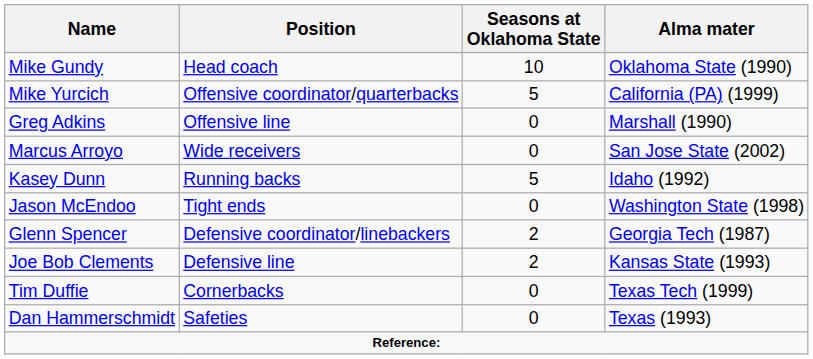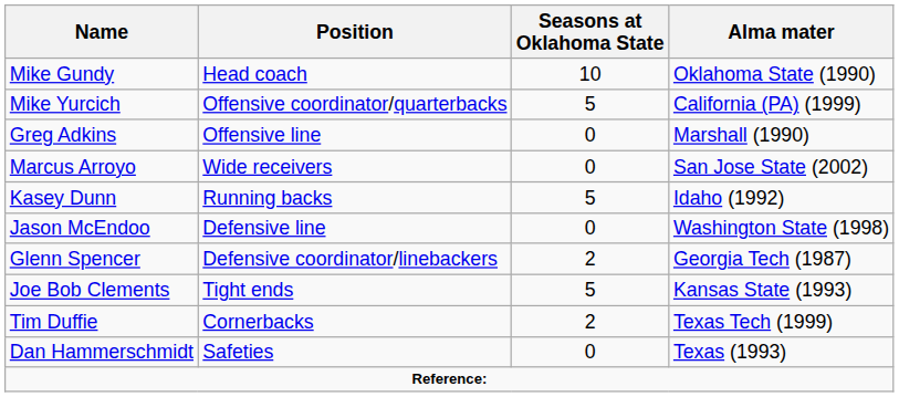 <table class="wikitable" border="1" style="font-size:90%;">
 <tr>
 <th>Name</th>
 <th>Position</th>
 <th>Seasons at<br>Oklahoma State</th>
 <th>Alma mater</th>
 </tr>
 <tr>
 <td><a href='#'>Mike Gundy</a></td>
 <td><a href='#'>Head coach</a></td>
 <td align=center>10</td>
 <td><a href='#'>Oklahoma State</a> (1990)</td>
 </tr>
 <tr>
 <td><a href='#'>Mike Yurcich</a></td>
 <td><a href='#'>Offensive coordinator</a>/<a href='#'>quarterbacks</a></td>
 <td align=center>5</td>
 <td><a href='#'>California (PA)</a> (1999)</td>
 </tr>
 <tr>
 <td><a href='#'>Greg Adkins</a></td>
 <td><a href='#'>Offensive line</a></td>
 <td align=center>0</td>
 <td><a href='#'>Marshall</a> (1990)</td>
 </tr>
 <tr>
 <td><a href='#'>Marcus Arroyo</a></td>
 <td><a href='#'>Wide receivers</a></td>
 <td align=center>0</td>
 <td><a href='#'>San Jose State</a> (2002)</td>
 </tr>
 <tr>
 <td><a href='#'>Kasey Dunn</a></td>
 <td><a href='#'>Running backs</a></td>
 <td align=center>5</td>
 <td><a href='#'>Idaho</a> (1992)</td>
 </tr>
 <tr>
 <td><a href='#'>Jason McEndoo</a></td>
-<td><a href='#'>Tight ends</a></td>
+<td><a href='#'>Defensive line</a></td>
 <td align=center>0</td>
 <td><a href='#'>Washington State</a> (1998)</td>
 </tr>
 <tr>
 <td><a href='#'>Glenn Spencer</a></td>
 <td><a href='#'>Defensive coordinator</a>/<a href='#'>linebackers</a></td>
 <td align=center>2</td>
 <td><a href='#'>Georgia Tech</a> (1987)</td>
 </tr>
 <tr>
 <td><a href='#'>Joe Bob Clements</a></td>
-<td><a href='#'>Defensive line</a></td>
-<td align=center>2</td>
+<td><a href='#'>Tight ends</a></td>
+<td align=center>5</td>
 <td><a href='#'>Kansas State</a> (1993)</td>
 </tr>
 <tr>
 <td><a href='#'>Tim Duffie</a></td>
 <td><a href='#'>Cornerbacks</a></td>
-<td align=center>0</td>
+<td align=center>2</td>
 <td><a href='#'>Texas Tech</a> (1999)</td>
 </tr>
 <tr>
 <td><a href='#'>Dan Hammerschmidt</a></td>
 <td><a href='#'>Safeties</a></td>
 <td align=center>0</td>
 <td><a href='#'>Texas</a> (1993)</td>
 </tr>
 <tr>
 <td colspan="4" style="font-size: 8pt" align="center"><strong>Reference:</strong></td>
 </tr>
 </table>
